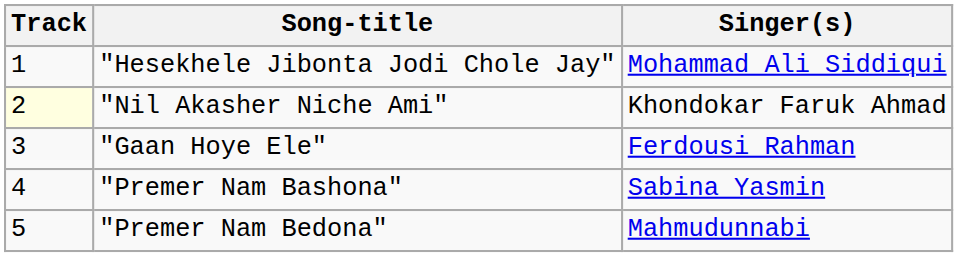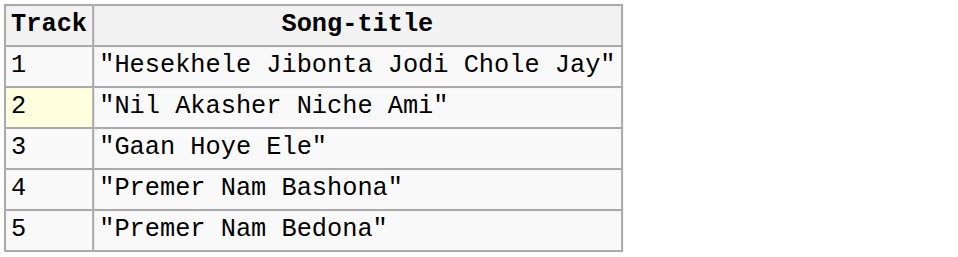 <table class="wikitable" style="font-size:95%;">
 <tr>
 <th>Track</th>
 <th>Song-title</th>
-<th>Singer(s)</th>
 </tr>
 <tr>
 <td>1</td>
 <td>"Hesekhele Jibonta Jodi Chole Jay"</td>
-<td><a href='#'>Mohammad Ali Siddiqui</a></td>
 </tr>
 <tr>
 <td style="background: lightyellow;">2</td>
 <td>"Nil Akasher Niche Ami"</td>
-<td>Khondokar Faruk Ahmad</td>
 </tr>
 <tr>
 <td>3</td>
 <td>"Gaan Hoye Ele"</td>
-<td><a href='#'>Ferdousi Rahman</a></td>
 </tr>
 <tr>
 <td>4</td>
 <td>"Premer Nam Bashona"</td>
-<td><a href='#'>Sabina Yasmin</a></td>
 </tr>
 <tr>
 <td>5</td>
 <td>"Premer Nam Bedona"</td>
-<td><a href='#'>Mahmudunnabi</a></td>
 </tr>
 </table>
